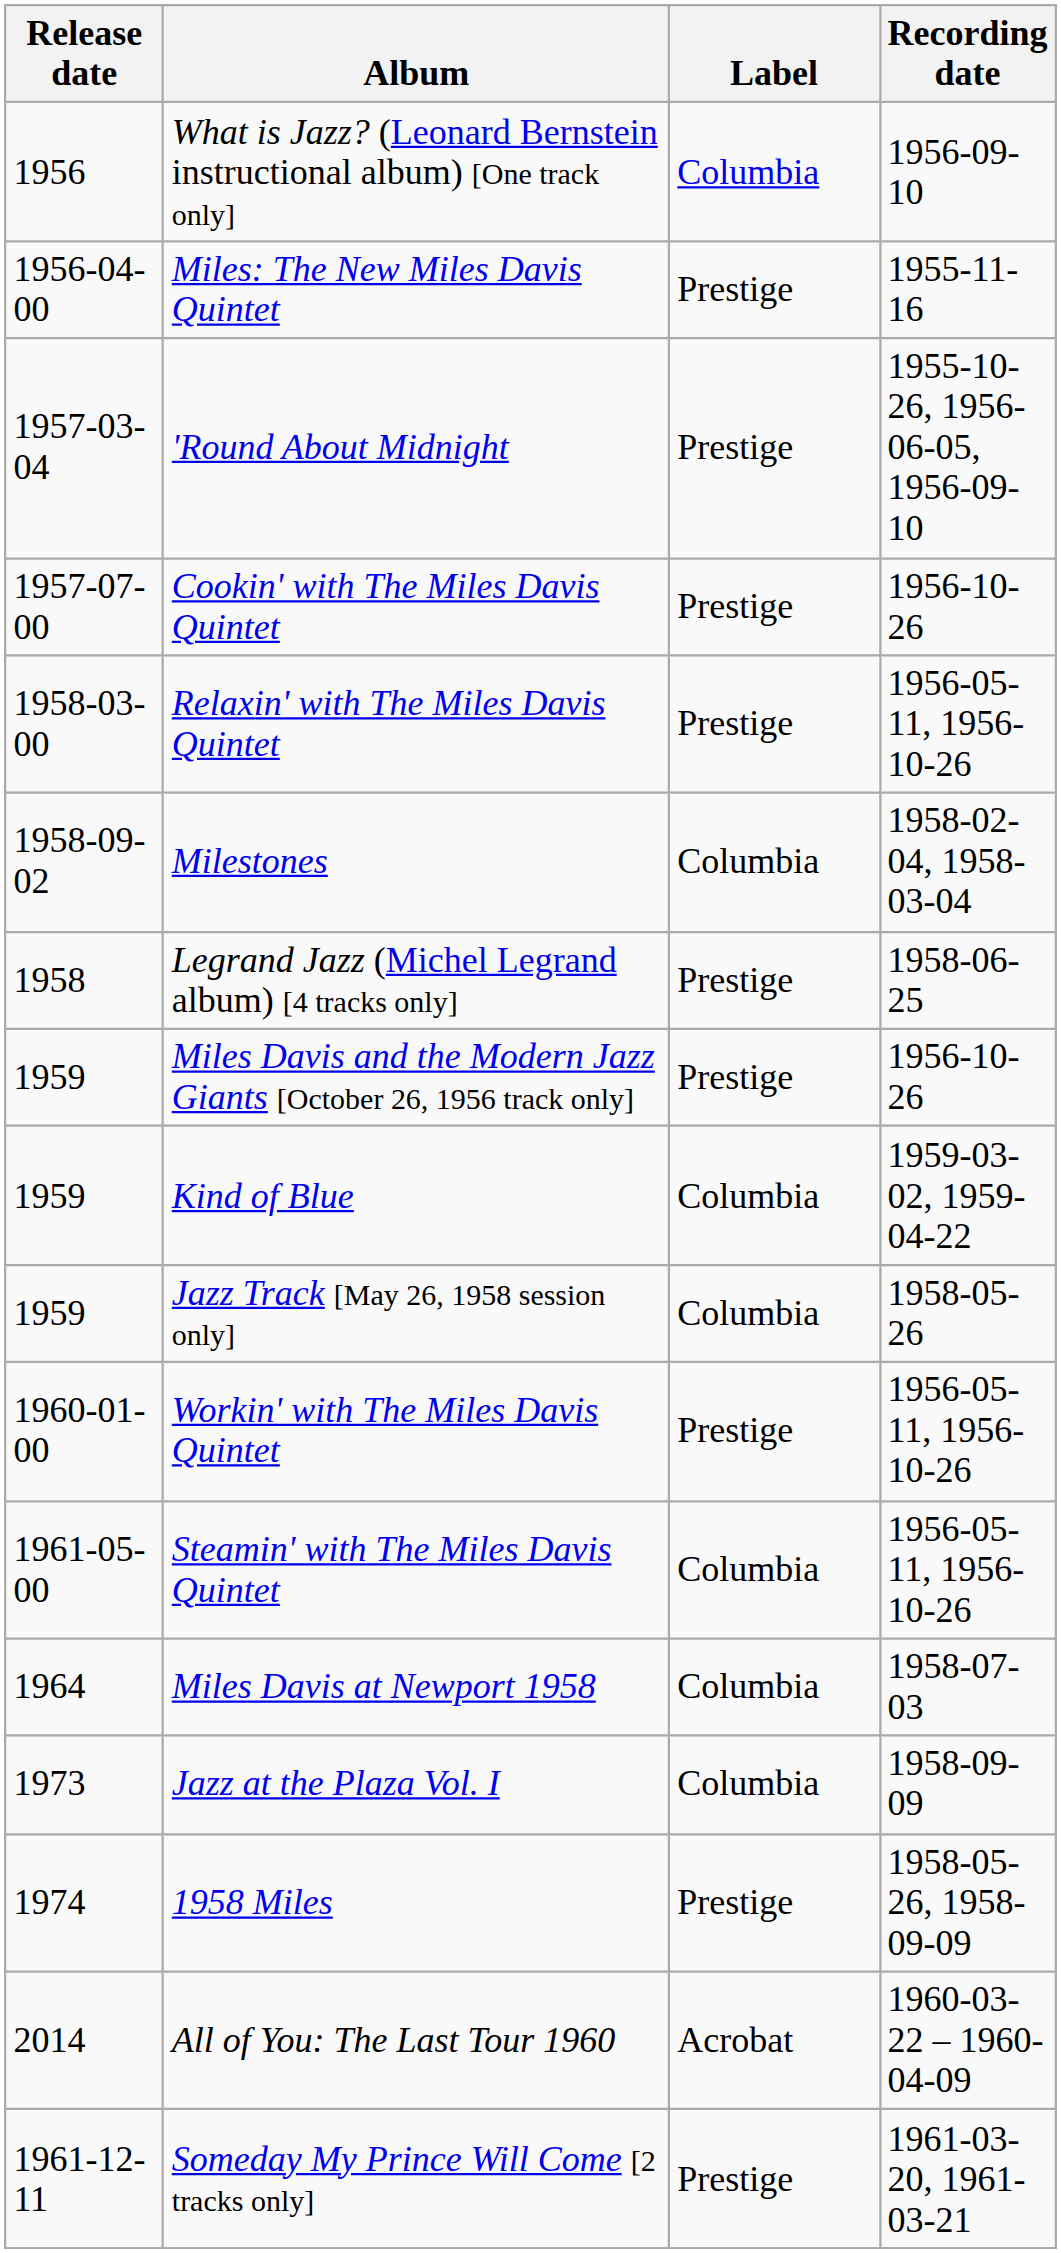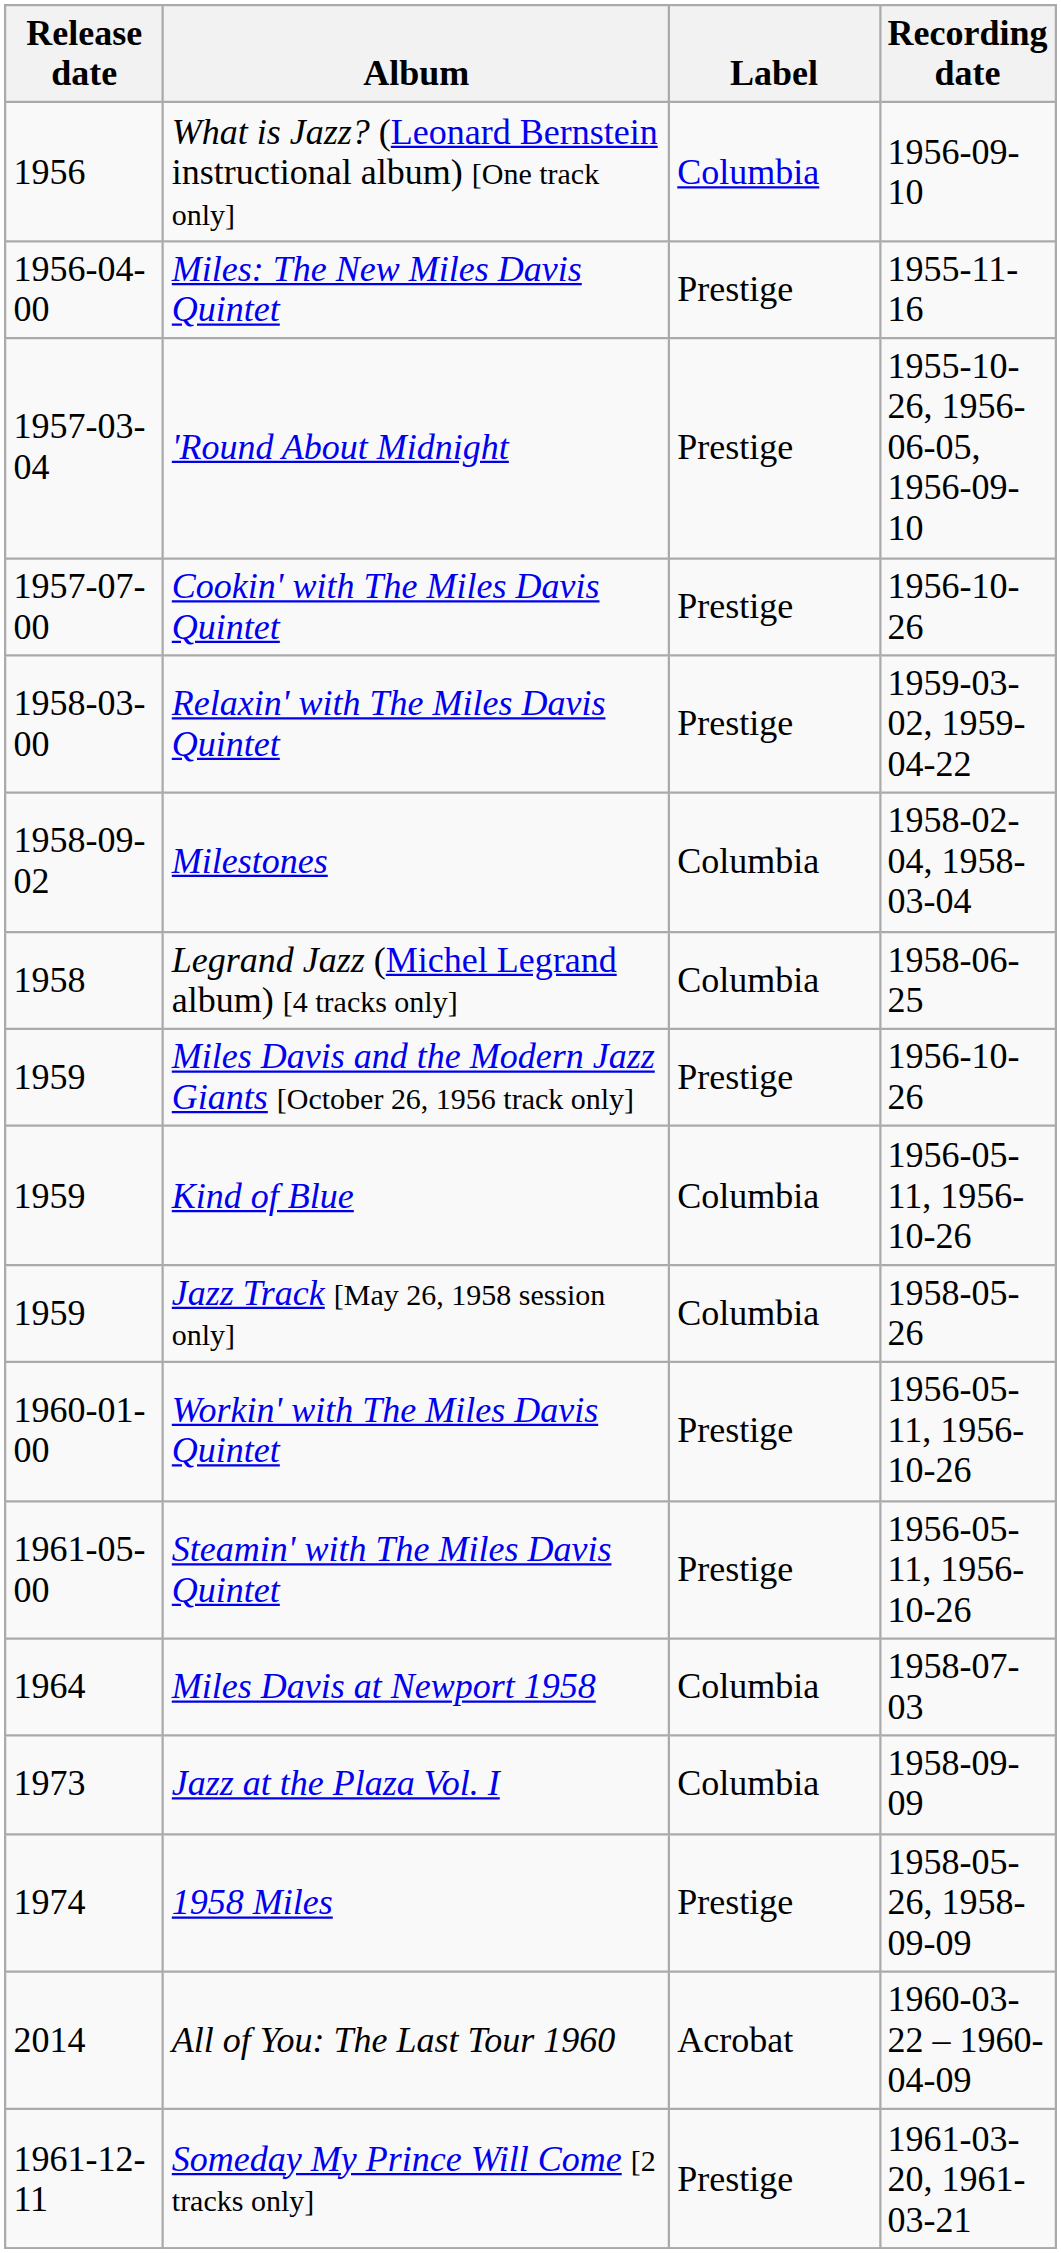 <table class="wikitable sortable" style="width:75%">
 <tr>
 <th style="vertical-align:bottom; text-align:center; width:80px;">Release date</th>
 <th style="vertical-align:bottom; text-align:center; width:420px;">Album</th>
 <th style="vertical-align:bottom; text-align:center; width:120px;">Label</th>
 <th style="vertical-align:bottom; text-align:center; width:60px;">Recording date</th>
 </tr>
 <tr>
 <td>1956</td>
 <td><em>What is Jazz?</em> (<a href='#'>Leonard Bernstein</a> instructional album) <small>[One track only]</small></td>
 <td><a href='#'>Columbia</a></td>
 <td>1956-09-10</td>
 </tr>
 <tr>
 <td>1956-04-00</td>
 <td><em><a href='#'>Miles: The New Miles Davis Quintet</a></em></td>
 <td>Prestige</td>
 <td>1955-11-16</td>
 </tr>
 <tr>
 <td>1957-03-04</td>
 <td><em><a href='#'>'Round About Midnight</a></em></td>
 <td>Prestige</td>
 <td>1955-10-26, 1956-06-05, 1956-09-10</td>
 </tr>
 <tr>
 <td>1957-07-00</td>
 <td><em><a href='#'>Cookin' with The Miles Davis Quintet</a></em></td>
 <td>Prestige</td>
 <td>1956-10-26</td>
 </tr>
 <tr>
 <td>1958-03-00</td>
 <td><em><a href='#'>Relaxin' with The Miles Davis Quintet</a></em></td>
 <td>Prestige</td>
-<td>1956-05-11, 1956-10-26</td>
+<td>1959-03-02, 1959-04-22</td>
 </tr>
 <tr>
 <td>1958-09-02</td>
 <td><em><a href='#'>Milestones</a></em></td>
 <td>Columbia</td>
 <td>1958-02-04, 1958-03-04</td>
 </tr>
 <tr>
 <td>1958</td>
 <td><em>Legrand Jazz</em> (<a href='#'>Michel Legrand</a> album) <small>[4 tracks only]</small> </td>
-<td>Prestige</td>
+<td>Columbia</td>
 <td>1958-06-25</td>
 </tr>
 <tr>
 <td>1959</td>
 <td><em><a href='#'>Miles Davis and the Modern Jazz Giants</a></em> <small>[October 26, 1956 track only]</small> </td>
 <td>Prestige</td>
 <td>1956-10-26</td>
 </tr>
 <tr>
 <td>1959</td>
 <td><em><a href='#'>Kind of Blue</a></em></td>
 <td>Columbia</td>
-<td>1959-03-02, 1959-04-22</td>
+<td>1956-05-11, 1956-10-26</td>
 </tr>
 <tr>
 <td>1959</td>
 <td><em><a href='#'>Jazz Track</a></em> <small>[May 26, 1958 session only]</small></td>
 <td>Columbia</td>
 <td>1958-05-26</td>
 </tr>
 <tr>
 <td>1960-01-00</td>
 <td><em><a href='#'>Workin' with The Miles Davis Quintet</a></em></td>
 <td>Prestige</td>
 <td>1956-05-11, 1956-10-26</td>
 </tr>
 <tr>
 <td>1961-05-00</td>
 <td><em><a href='#'>Steamin' with The Miles Davis Quintet</a></em></td>
-<td>Columbia</td>
+<td>Prestige</td>
 <td>1956-05-11, 1956-10-26</td>
 </tr>
 <tr>
 <td>1964</td>
 <td><em><a href='#'>Miles Davis at Newport 1958</a></em></td>
 <td>Columbia</td>
 <td>1958-07-03</td>
 </tr>
 <tr>
 <td>1973</td>
 <td><em><a href='#'>Jazz at the Plaza Vol. I</a></em></td>
 <td>Columbia</td>
 <td>1958-09-09</td>
 </tr>
 <tr>
 <td>1974</td>
 <td><em><a href='#'>1958 Miles</a></em></td>
 <td>Prestige</td>
 <td>1958-05-26, 1958-09-09</td>
 </tr>
 <tr>
 <td>2014</td>
 <td><em>All of You: The Last Tour 1960</em></td>
 <td>Acrobat</td>
 <td>1960-03-22 – 1960-04-09</td>
 </tr>
 <tr>
 <td>1961-12-11</td>
 <td><em><a href='#'>Someday My Prince Will Come</a></em> <small>[2 tracks only]</small></td>
 <td>Prestige</td>
 <td>1961-03-20, 1961-03-21</td>
 </tr>
 <tr>
 </tr>
 </table>
